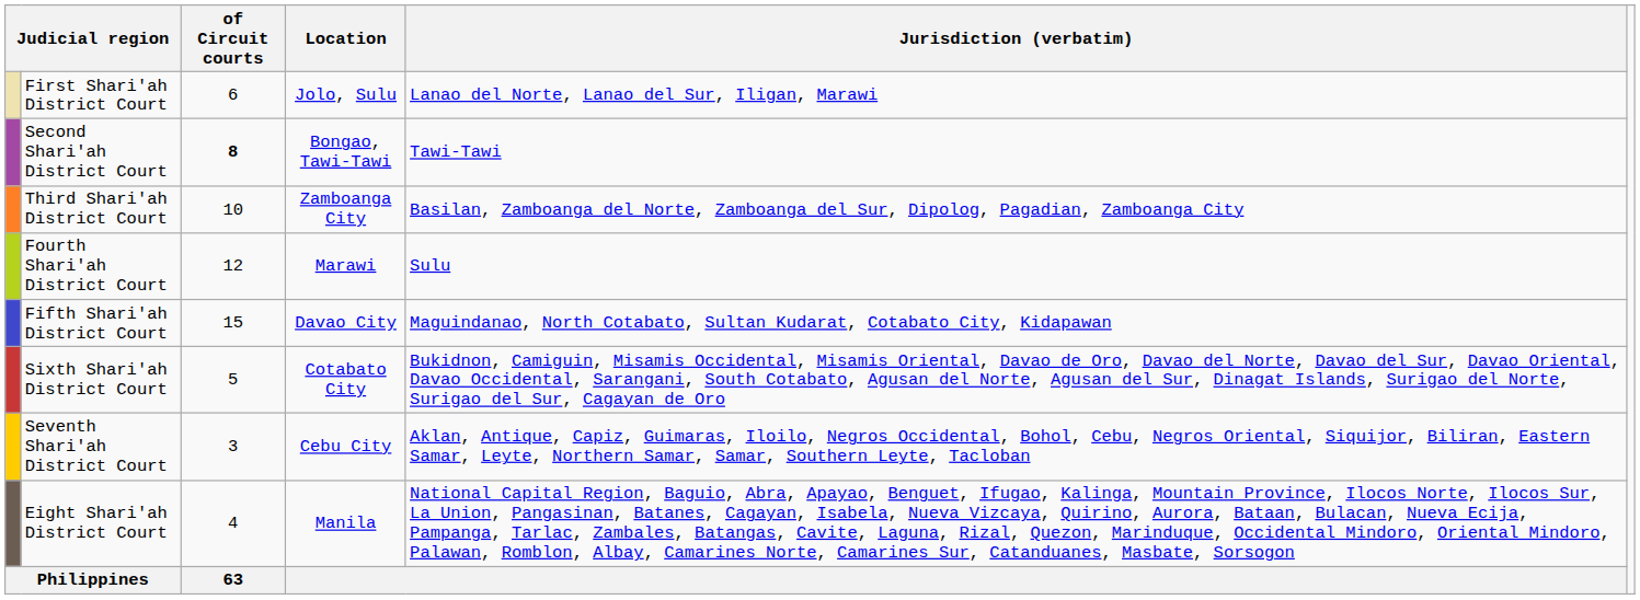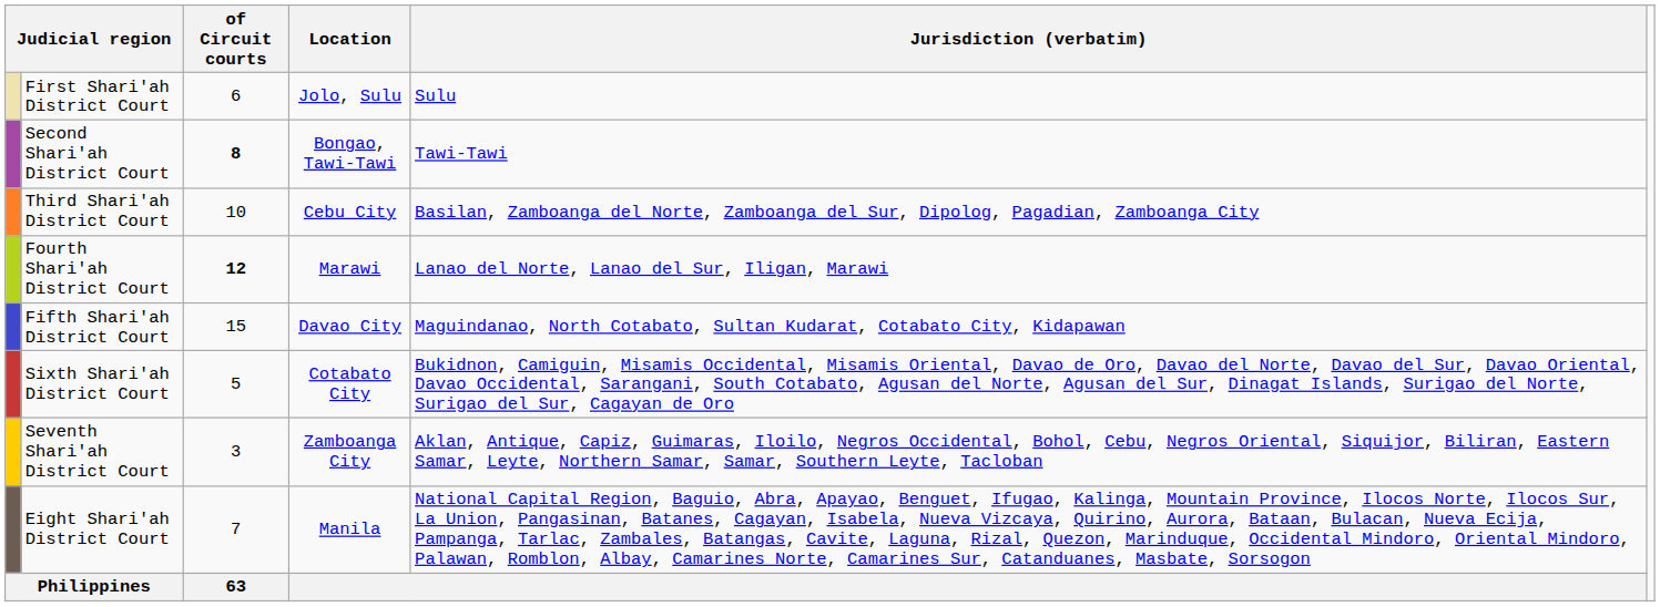 <table class="wikitable" style="text-align: center;">
 <tr>
 <th colspan=2>Judicial region</th>
 <th> of Circuit courts</th>
 <th>Location</th>
 <th>Jurisdiction (verbatim)</th>
 <td rowspan=10></td>
 </tr>
 <tr>
 <td width=6px bgcolor=#EFE4B0></td>
 <td align=left>First Shari'ah District Court</td>
 <td>6</td>
 <td><a href='#'>Jolo</a>, <a href='#'>Sulu</a></td>
-<td align=left><a href='#'>Lanao del Norte</a>, <a href='#'>Lanao del Sur</a>, <a href='#'>Iligan</a>, <a href='#'>Marawi</a></td>
+<td align=left><a href='#'>Sulu</a></td>
 </tr>
 <tr>
 <td width=6px bgcolor=#a349a4></td>
 <td align=left>Second Shari'ah District Court</td>
 <td><strong>8</strong></td>
 <td><a href='#'>Bongao</a>, <a href='#'>Tawi-Tawi</a></td>
 <td align=left><a href='#'>Tawi-Tawi</a></td>
 </tr>
 <tr>
 <td width=6px bgcolor=#ff7f27></td>
 <td align=left>Third Shari'ah District Court</td>
 <td>10</td>
-<td><a href='#'>Zamboanga City</a></td>
+<td><a href='#'>Cebu City</a></td>
 <td align=left><a href='#'>Basilan</a>, <a href='#'>Zamboanga del Norte</a>, <a href='#'>Zamboanga del Sur</a>, <a href='#'>Dipolog</a>, <a href='#'>Pagadian</a>, <a href='#'>Zamboanga City</a></td>
 </tr>
 <tr>
 <td width=6px bgcolor=#b5d21d></td>
 <td align=left>Fourth Shari'ah District Court</td>
-<td>12</td>
+<td><strong>12</strong></td>
 <td><a href='#'>Marawi</a></td>
-<td align=left><a href='#'>Sulu</a></td>
+<td align=left><a href='#'>Lanao del Norte</a>, <a href='#'>Lanao del Sur</a>, <a href='#'>Iligan</a>, <a href='#'>Marawi</a></td>
 </tr>
 <tr>
 <td width=6px bgcolor=#3f48cc></td>
 <td align=left>Fifth Shari'ah District Court</td>
 <td>15</td>
 <td><a href='#'>Davao City</a></td>
 <td align=left><a href='#'>Maguindanao</a>, <a href='#'>North Cotabato</a>, <a href='#'>Sultan Kudarat</a>, <a href='#'>Cotabato City</a>, <a href='#'>Kidapawan</a></td>
 </tr>
 <tr>
 <td width=6px bgcolor=#c83737></td>
 <td align=left>Sixth Shari'ah District Court</td>
 <td>5</td>
 <td><a href='#'>Cotabato City</a></td>
 <td align=left><a href='#'>Bukidnon</a>, <a href='#'>Camiguin</a>, <a href='#'>Misamis Occidental</a>, <a href='#'>Misamis Oriental</a>, <a href='#'>Davao de Oro</a>, <a href='#'>Davao del Norte</a>, <a href='#'>Davao del Sur</a>, <a href='#'>Davao Oriental</a>, <a href='#'>Davao Occidental</a>, <a href='#'>Sarangani</a>, <a href='#'>South Cotabato</a>, <a href='#'>Agusan del Norte</a>, <a href='#'>Agusan del Sur</a>, <a href='#'>Dinagat Islands</a>, <a href='#'>Surigao del Norte</a>, <a href='#'>Surigao del Sur</a>, <a href='#'>Cagayan de Oro</a></td>
 </tr>
 <tr>
 <td width=6px bgcolor=#ffcc00></td>
 <td align=left>Seventh Shari'ah District Court</td>
 <td>3</td>
-<td><a href='#'>Cebu City</a></td>
+<td><a href='#'>Zamboanga City</a></td>
 <td align=left><a href='#'>Aklan</a>, <a href='#'>Antique</a>, <a href='#'>Capiz</a>, <a href='#'>Guimaras</a>, <a href='#'>Iloilo</a>, <a href='#'>Negros Occidental</a>, <a href='#'>Bohol</a>, <a href='#'>Cebu</a>, <a href='#'>Negros Oriental</a>, <a href='#'>Siquijor</a>, <a href='#'>Biliran</a>, <a href='#'>Eastern Samar</a>, <a href='#'>Leyte</a>, <a href='#'>Northern Samar</a>, <a href='#'>Samar</a>, <a href='#'>Southern Leyte</a>, <a href='#'>Tacloban</a></td>
 </tr>
 <tr>
 <td width=6px bgcolor=#6c5d53></td>
 <td align=left>Eight Shari'ah District Court</td>
-<td>4</td>
+<td>7</td>
 <td><a href='#'>Manila</a></td>
 <td align=left><a href='#'>National Capital Region</a>, <a href='#'>Baguio</a>, <a href='#'>Abra</a>, <a href='#'>Apayao</a>, <a href='#'>Benguet</a>, <a href='#'>Ifugao</a>, <a href='#'>Kalinga</a>, <a href='#'>Mountain Province</a>, <a href='#'>Ilocos Norte</a>, <a href='#'>Ilocos Sur</a>, <a href='#'>La Union</a>, <a href='#'>Pangasinan</a>, <a href='#'>Batanes</a>, <a href='#'>Cagayan</a>, <a href='#'>Isabela</a>, <a href='#'>Nueva Vizcaya</a>, <a href='#'>Quirino</a>, <a href='#'>Aurora</a>, <a href='#'>Bataan</a>, <a href='#'>Bulacan</a>, <a href='#'>Nueva Ecija</a>, <a href='#'>Pampanga</a>, <a href='#'>Tarlac</a>, <a href='#'>Zambales</a>, <a href='#'>Batangas</a>, <a href='#'>Cavite</a>, <a href='#'>Laguna</a>, <a href='#'>Rizal</a>, <a href='#'>Quezon</a>, <a href='#'>Marinduque</a>, <a href='#'>Occidental Mindoro</a>, <a href='#'>Oriental Mindoro</a>, <a href='#'>Palawan</a>, <a href='#'>Romblon</a>, <a href='#'>Albay</a>, <a href='#'>Camarines Norte</a>, <a href='#'>Camarines Sur</a>, <a href='#'>Catanduanes</a>, <a href='#'>Masbate</a>, <a href='#'>Sorsogon</a></td>
 </tr>
 <tr>
 <th colspan=2>Philippines </th>
 <th>63</th>
 <th colspan=2></th>
 </tr>
 </table>
